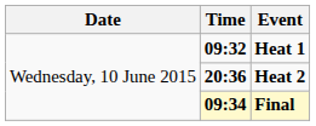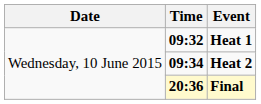 <table class="wikitable">
 <tr>
 <th>Date</th>
 <th>Time</th>
 <th>Event</th>
 </tr>
 <tr>
 <td rowspan="3">Wednesday, 10 June 2015</td>
 <td><strong>09:32</strong></td>
 <td><strong>Heat 1</strong></td>
 </tr>
 <tr>
-<td><strong>20:36</strong></td>
+<td><strong>09:34</strong></td>
 <td><strong>Heat 2</strong></td>
 </tr>
 <tr style="background-color:lemonchiffon;">
-<td><strong>09:34</strong></td>
+<td><strong>20:36</strong></td>
 <td><strong>Final</strong></td>
 </tr>
 </table>
